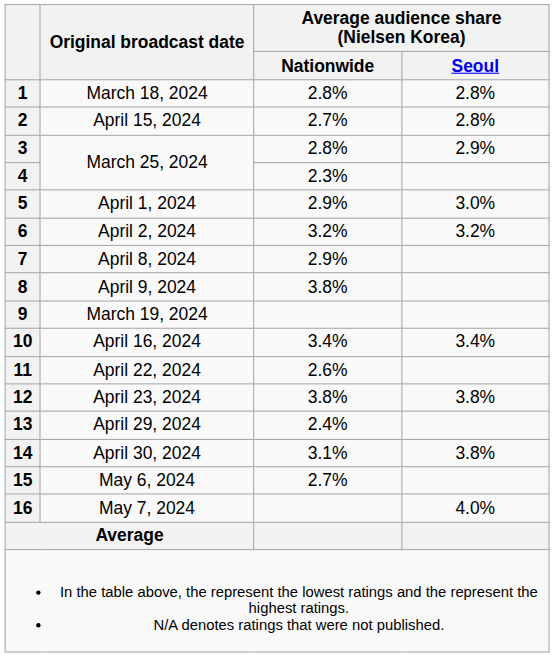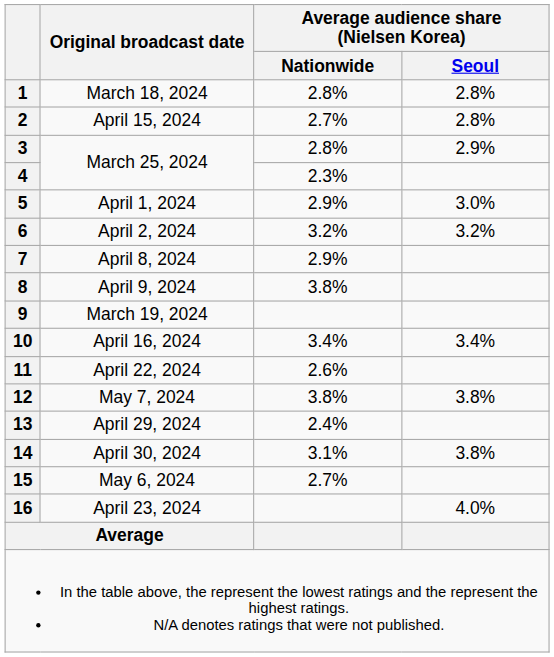 <table class="wikitable" style="margin-left:auto; margin-right:auto; width:500px; text-align:center">
 <tr>
 <th scope="col" rowspan="2"></th>
 <th scope="col" rowspan="2">Original broadcast date</th>
 <th scope="col" colspan="2">Average audience share<br>(Nielsen Korea)</th>
 </tr>
 <tr>
 <th scope="col" style="width:8em">Nationwide</th>
 <th scope="col" style="width:8em"><a href='#'>Seoul</a></th>
 </tr>
 <tr>
 <th scope="row">1</th>
 <td>March 18, 2024</td>
 <td>2.8% </td>
 <td>2.8% </td>
 </tr>
 <tr>
 <th scope="row">2</th>
 <td>April 15, 2024</td>
 <td>2.7% </td>
 <td>2.8% </td>
 </tr>
 <tr>
 <th scope="row">3</th>
 <td rowspan="2">March 25, 2024</td>
 <td>2.8% </td>
 <td>2.9% </td>
 </tr>
 <tr>
 <th scope="row">4</th>
 <td>2.3% </td>
 <td></td>
 </tr>
 <tr>
 <th scope="row">5</th>
 <td>April 1, 2024</td>
 <td>2.9% </td>
 <td>3.0% </td>
 </tr>
 <tr>
 <th scope="row">6</th>
 <td>April 2, 2024</td>
 <td>3.2% </td>
 <td>3.2% </td>
 </tr>
 <tr>
 <th scope="row">7</th>
 <td>April 8, 2024</td>
 <td>2.9% </td>
 <td><strong></strong>  </td>
 </tr>
 <tr>
 <th scope="row">8</th>
 <td>April 9, 2024</td>
 <td>3.8% </td>
 <td><strong></strong> </td>
 </tr>
 <tr>
 <th scope="row">9</th>
 <td>March 19, 2024</td>
 <td><strong></strong> </td>
 <td></td>
 </tr>
 <tr>
 <th scope="row">10</th>
 <td>April 16, 2024</td>
 <td>3.4% </td>
 <td>3.4% </td>
 </tr>
 <tr>
 <th scope="row">11</th>
 <td>April 22, 2024</td>
 <td>2.6% </td>
 <td></td>
 </tr>
 <tr>
 <th scope="row">12</th>
-<td>April 23, 2024</td>
+<td>May 7, 2024</td>
 <td>3.8% </td>
 <td>3.8% </td>
 </tr>
 <tr>
 <th scope="row">13</th>
 <td>April 29, 2024</td>
 <td>2.4% </td>
 <td></td>
 </tr>
 <tr>
 <th scope="row">14</th>
 <td>April 30, 2024</td>
 <td>3.1% </td>
 <td>3.8% </td>
 </tr>
 <tr>
 <th scope="row">15</th>
 <td>May 6, 2024</td>
 <td>2.7% </td>
 <td></td>
 </tr>
 <tr>
 <th scope="row">16</th>
-<td>May 7, 2024</td>
+<td>April 23, 2024</td>
 <td><strong></strong> </td>
 <td>4.0% </td>
 </tr>
 <tr>
 <th scope="col" colspan="2">Average</th>
 <th scope="col"></th>
 <th scope="col"></th>
 </tr>
 <tr>
 <td colspan="4" style="font-size:85%"><br><ul><li>In the table above, the <strong></strong> represent the lowest ratings and the <strong></strong> represent the highest ratings.</li><li>N/A denotes ratings that were not published.</li></ul></td>
 </tr>
 </table>
